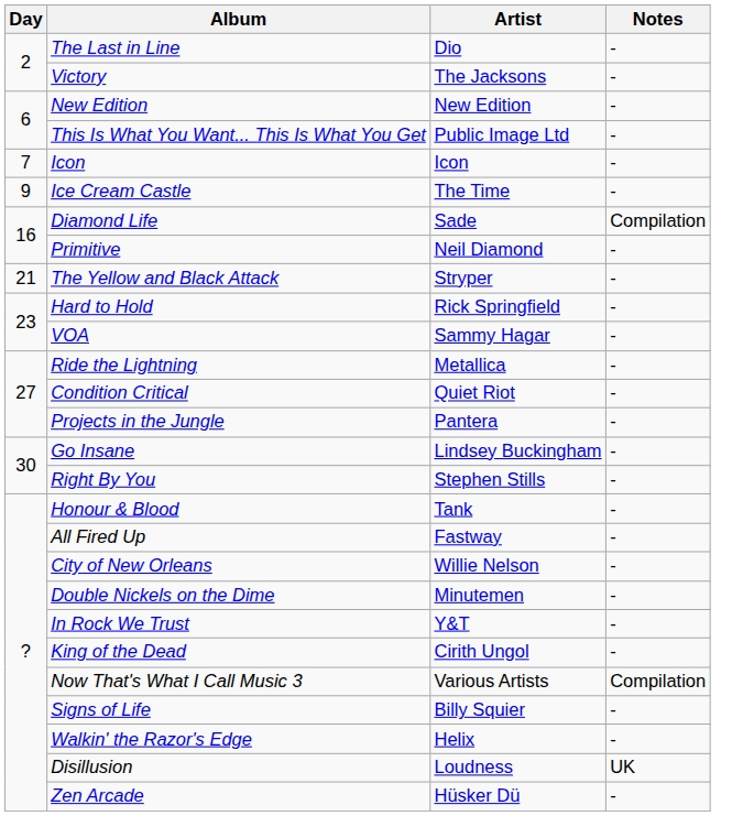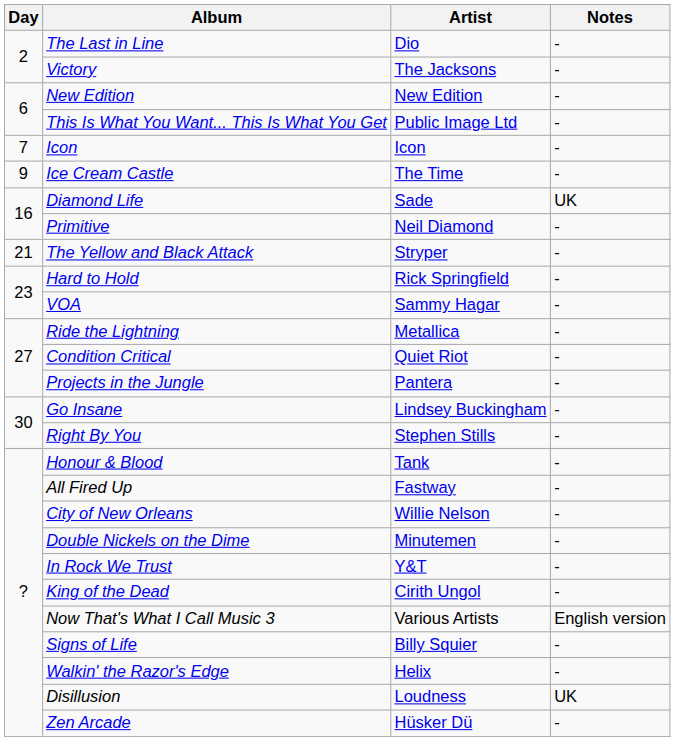 <table class="wikitable">
 <tr>
 <th>Day</th>
 <th>Album</th>
 <th>Artist</th>
 <th>Notes</th>
 </tr>
 <tr>
 <td rowspan="2" align="center">2</td>
 <td><em><a href='#'>The Last in Line</a></em></td>
 <td><a href='#'>Dio</a></td>
 <td>-</td>
 </tr>
 <tr>
 <td><em><a href='#'>Victory</a></em></td>
 <td><a href='#'>The Jacksons</a></td>
 <td>-</td>
 </tr>
 <tr>
 <td rowspan="2" align="center">6</td>
 <td><em><a href='#'>New Edition</a></em></td>
 <td><a href='#'>New Edition</a></td>
 <td>-</td>
 </tr>
 <tr>
 <td><em><a href='#'>This Is What You Want... This Is What You Get</a></em></td>
 <td><a href='#'>Public Image Ltd</a></td>
 <td>-</td>
 </tr>
 <tr>
 <td rowspan="1" align="center">7</td>
 <td><em><a href='#'>Icon</a></em></td>
 <td><a href='#'>Icon</a></td>
 <td>-</td>
 </tr>
 <tr>
 <td rowspan="1" align="center">9</td>
 <td><em><a href='#'>Ice Cream Castle</a></em></td>
 <td><a href='#'>The Time</a></td>
 <td>-</td>
 </tr>
 <tr>
 <td rowspan="2" align="center">16</td>
 <td><em><a href='#'>Diamond Life</a></em></td>
 <td><a href='#'>Sade</a></td>
-<td>Compilation</td>
+<td>UK</td>
 </tr>
 <tr>
 <td><em><a href='#'>Primitive</a></em></td>
 <td><a href='#'>Neil Diamond</a></td>
 <td>-</td>
 </tr>
 <tr>
 <td rowspan="1" align="center">21</td>
 <td><em><a href='#'>The Yellow and Black Attack</a></em></td>
 <td><a href='#'>Stryper</a></td>
 <td>-</td>
 </tr>
 <tr>
 <td rowspan="2" align="center">23</td>
 <td><em><a href='#'>Hard to Hold</a></em></td>
 <td><a href='#'>Rick Springfield</a></td>
 <td>-</td>
 </tr>
 <tr>
 <td><em><a href='#'>VOA</a></em></td>
 <td><a href='#'>Sammy Hagar</a></td>
 <td>-</td>
 </tr>
 <tr>
 <td rowspan="3" align="center">27</td>
 <td><em><a href='#'>Ride the Lightning</a></em></td>
 <td><a href='#'>Metallica</a></td>
 <td>-</td>
 </tr>
 <tr>
 <td><em><a href='#'>Condition Critical</a></em></td>
 <td><a href='#'>Quiet Riot</a></td>
 <td>-</td>
 </tr>
 <tr>
 <td><em><a href='#'>Projects in the Jungle</a></em></td>
 <td><a href='#'>Pantera</a></td>
 <td>-</td>
 </tr>
 <tr>
 <td rowspan="2" align="center">30</td>
 <td><em><a href='#'>Go Insane</a></em></td>
 <td><a href='#'>Lindsey Buckingham</a></td>
 <td>-</td>
 </tr>
 <tr>
 <td><em><a href='#'>Right By You</a></em></td>
 <td><a href='#'>Stephen Stills</a></td>
 <td>-</td>
 </tr>
 <tr>
 <td rowspan="11" align="center">?</td>
 <td><em><a href='#'>Honour & Blood</a></em></td>
 <td><a href='#'>Tank</a></td>
 <td>-</td>
 </tr>
 <tr>
 <td><em>All Fired Up</em></td>
 <td><a href='#'>Fastway</a></td>
 <td>-</td>
 </tr>
 <tr>
 <td><em><a href='#'>City of New Orleans</a></em></td>
 <td><a href='#'>Willie Nelson</a></td>
 <td>-</td>
 </tr>
 <tr>
 <td><em><a href='#'>Double Nickels on the Dime</a></em></td>
 <td><a href='#'>Minutemen</a></td>
 <td>-</td>
 </tr>
 <tr>
 <td><em><a href='#'>In Rock We Trust</a></em></td>
 <td><a href='#'>Y&T</a></td>
 <td>-</td>
 </tr>
 <tr>
 <td><em><a href='#'>King of the Dead</a></em></td>
 <td><a href='#'>Cirith Ungol</a></td>
 <td>-</td>
 </tr>
 <tr>
 <td><em>Now That's What I Call Music 3</em></td>
 <td>Various Artists</td>
-<td>Compilation</td>
+<td>English version</td>
 </tr>
 <tr>
 <td><em><a href='#'>Signs of Life</a></em></td>
 <td><a href='#'>Billy Squier</a></td>
 <td>-</td>
 </tr>
 <tr>
 <td><em><a href='#'>Walkin' the Razor's Edge</a></em></td>
 <td><a href='#'>Helix</a></td>
 <td>-</td>
 </tr>
 <tr>
 <td><em>Disillusion</em></td>
 <td><a href='#'>Loudness</a></td>
 <td>UK</td>
 </tr>
 <tr>
 <td><em><a href='#'>Zen Arcade</a></em></td>
 <td><a href='#'>Hüsker Dü</a></td>
 <td>-</td>
 </tr>
 <tr>
 </tr>
 </table>
